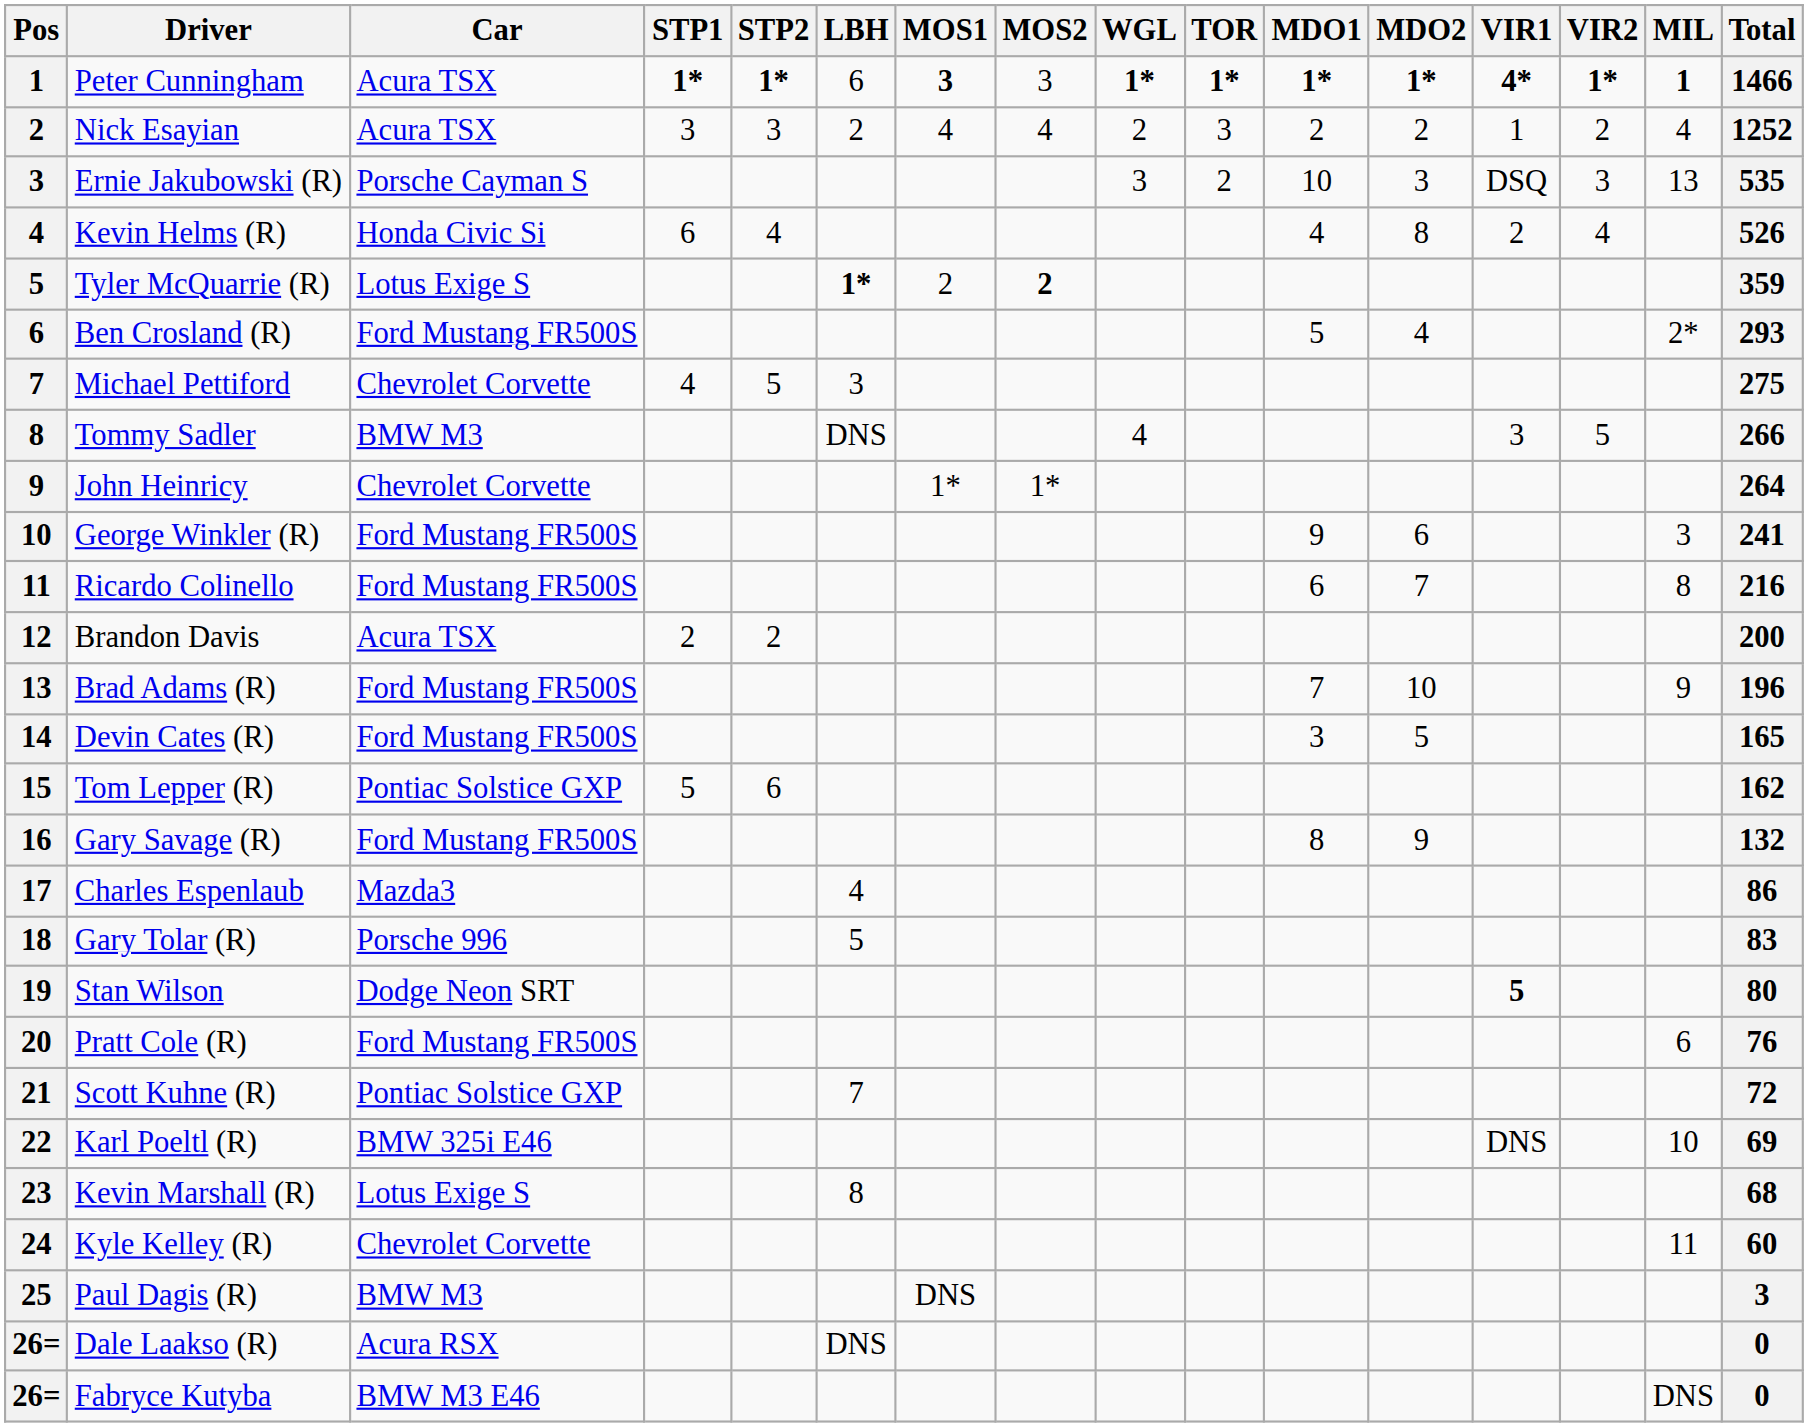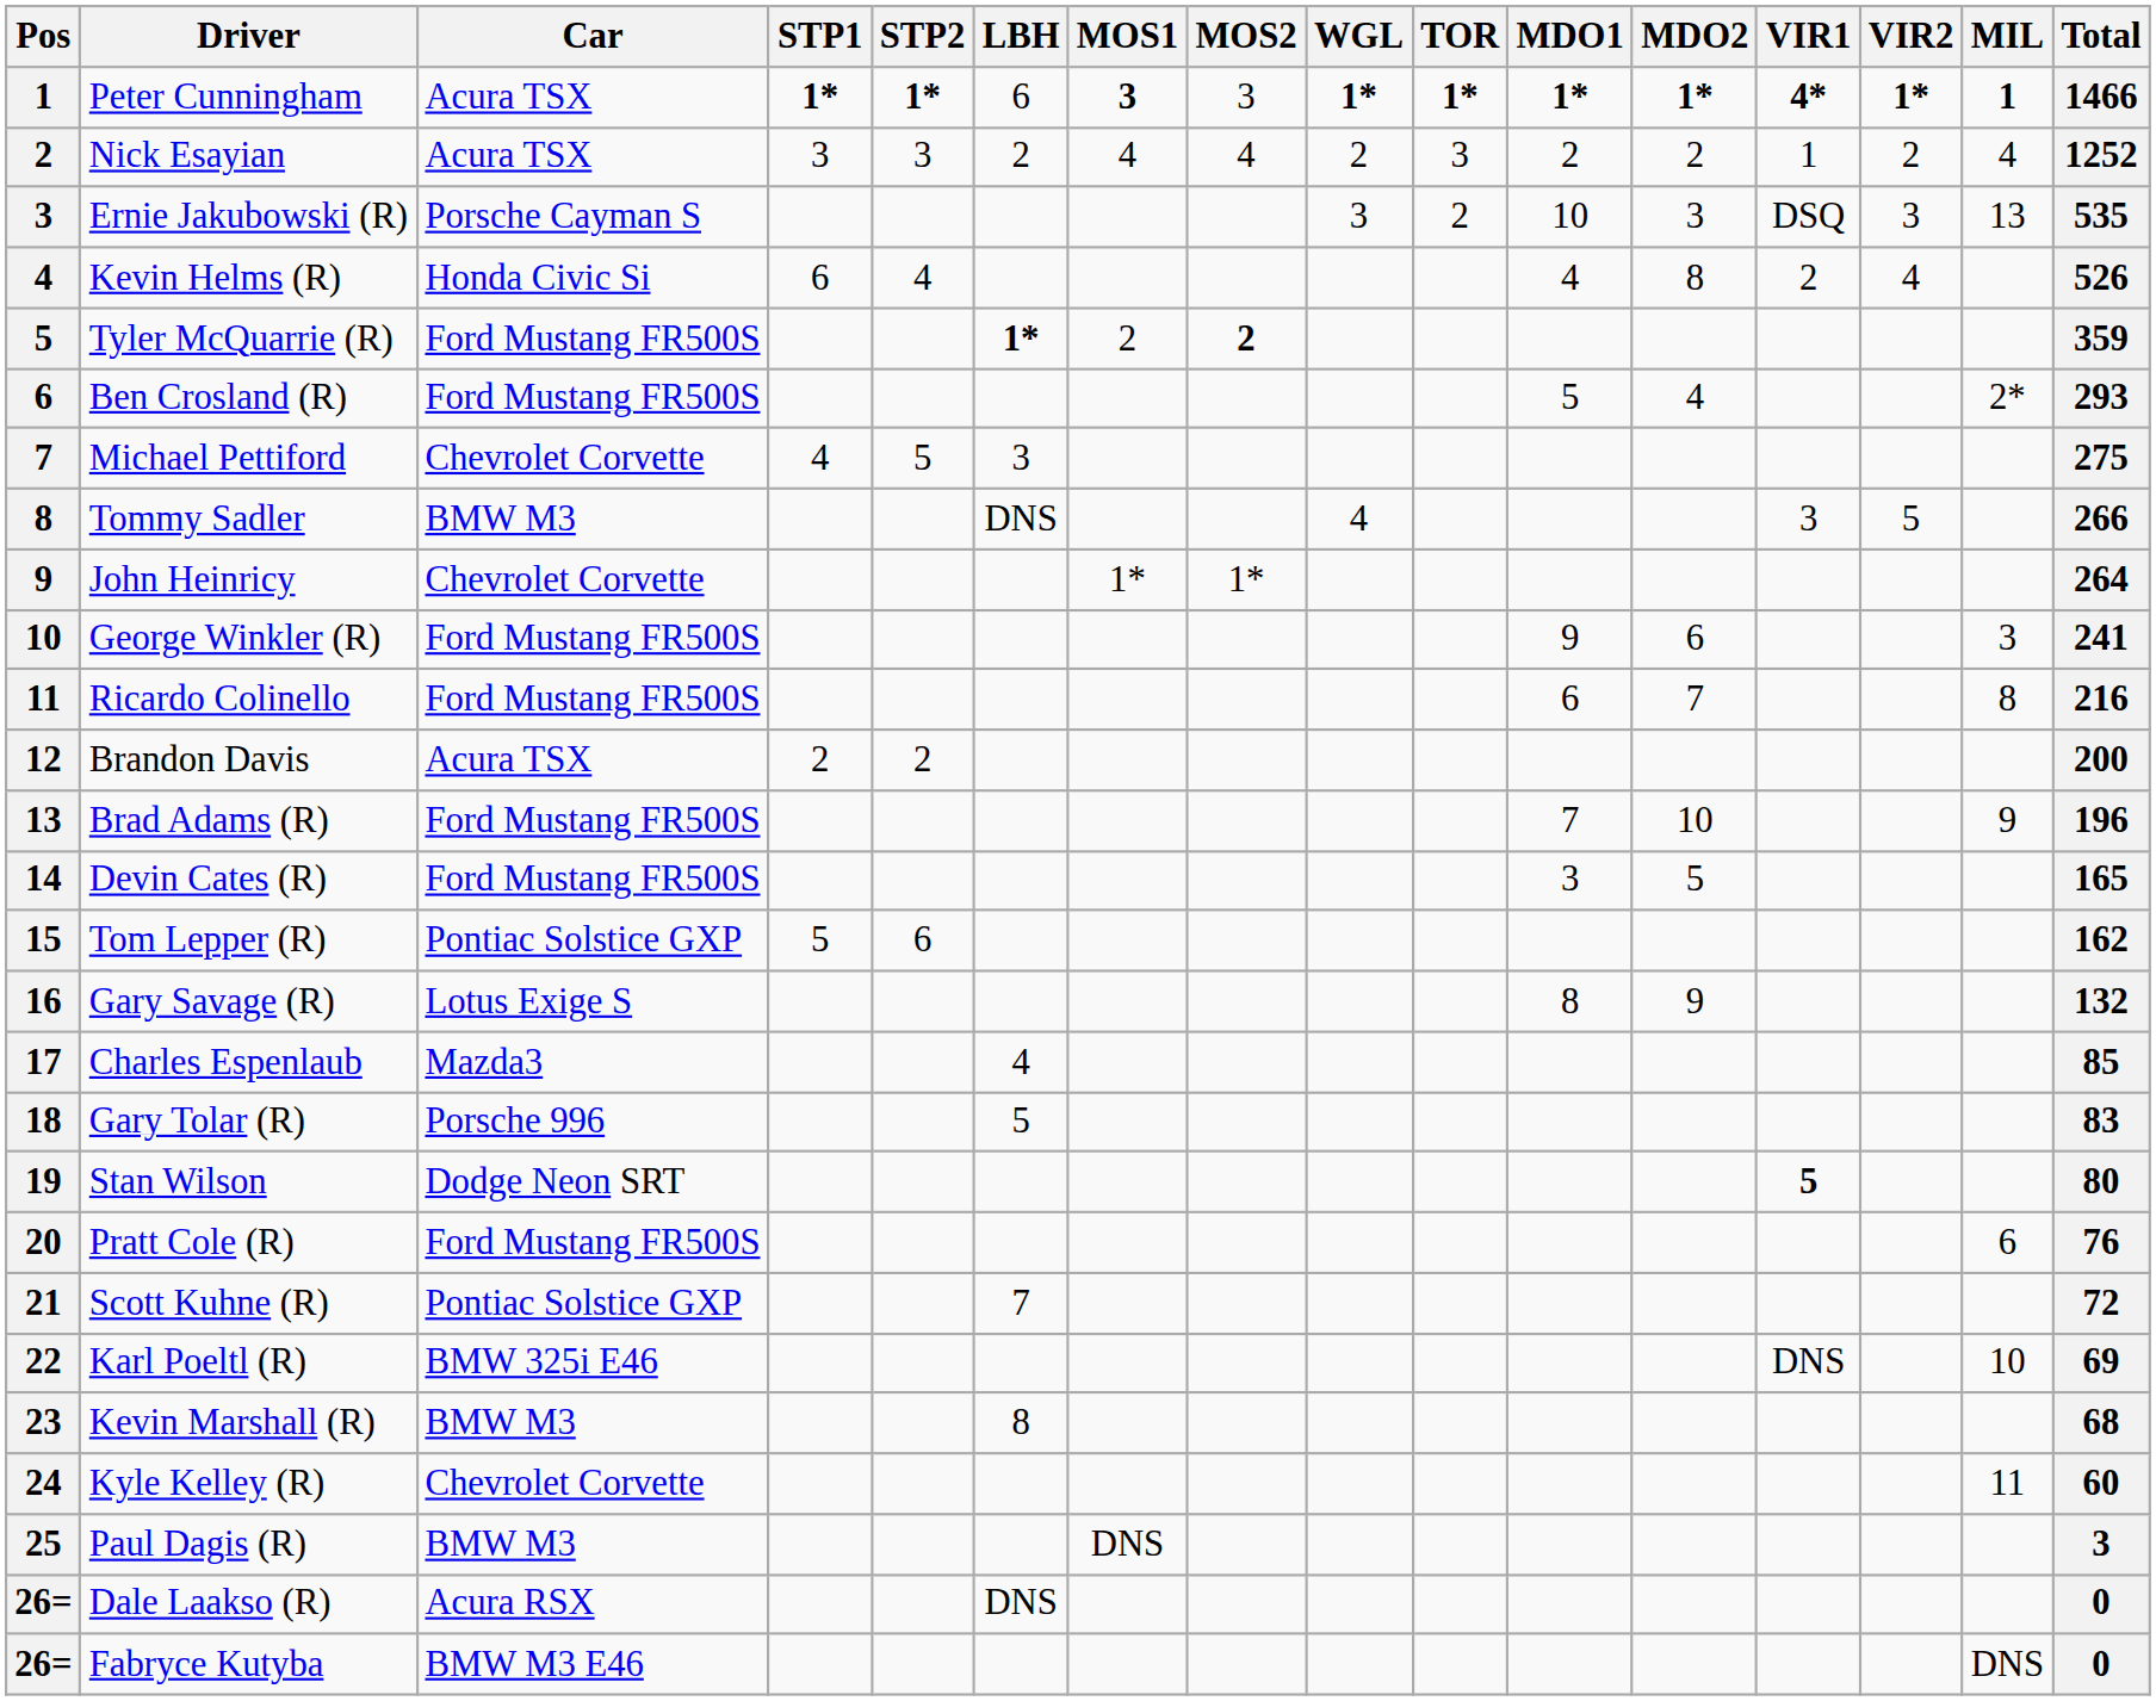 <table class="wikitable"  style="font-size: 90%;">
 <tr>
 <th>Pos</th>
 <th>Driver</th>
 <th>Car</th>
 <th>STP1</th>
 <th>STP2</th>
 <th>LBH</th>
 <th>MOS1</th>
 <th>MOS2</th>
 <th>WGL</th>
 <th>TOR</th>
 <th>MDO1</th>
 <th>MDO2</th>
 <th>VIR1</th>
 <th>VIR2</th>
 <th>MIL</th>
 <th>Total</th>
 </tr>
 <tr>
 <th>1</th>
 <td> <a href='#'>Peter Cunningham</a></td>
 <td><a href='#'>Acura TSX</a></td>
 <td align="center"><strong>1*</strong></td>
 <td align="center"><strong>1*</strong></td>
 <td align="center">6</td>
 <td align="center"><strong>3</strong></td>
 <td align="center">3</td>
 <td align="center"><strong>1*</strong></td>
 <td align="center"><strong>1*</strong></td>
 <td align="center"><strong>1*</strong></td>
 <td align="center"><strong>1*</strong></td>
 <td align="center"><strong>4*</strong></td>
 <td align="center"><strong>1*</strong></td>
 <td align="center"><strong>1</strong></td>
 <th>1466</th>
 </tr>
 <tr>
 <th>2</th>
 <td> <a href='#'>Nick Esayian</a></td>
 <td><a href='#'>Acura TSX</a></td>
 <td align="center">3</td>
 <td align="center">3</td>
 <td align="center">2</td>
 <td align="center">4</td>
 <td align="center">4</td>
 <td align="center">2</td>
 <td align="center">3</td>
 <td align="center">2</td>
 <td align="center">2</td>
 <td align="center">1</td>
 <td align="center">2</td>
 <td align="center">4</td>
 <th>1252</th>
 </tr>
 <tr>
 <th>3</th>
 <td> <a href='#'>Ernie Jakubowski</a> (R)</td>
 <td><a href='#'>Porsche Cayman S</a></td>
 <td align="center"></td>
 <td align="center"></td>
 <td align="center"></td>
 <td align="center"></td>
 <td align="center"></td>
 <td align="center">3</td>
 <td align="center">2</td>
 <td align="center">10</td>
 <td align="center">3</td>
 <td align="center">DSQ</td>
 <td align="center">3</td>
 <td align="center">13</td>
 <th>535</th>
 </tr>
 <tr>
 <th>4</th>
 <td> <a href='#'>Kevin Helms</a> (R)</td>
 <td><a href='#'>Honda Civic Si</a></td>
 <td align="center">6</td>
 <td align="center">4</td>
 <td align="center"></td>
 <td align="center"></td>
 <td align="center"></td>
 <td align="center"></td>
 <td align="center"></td>
 <td align="center">4</td>
 <td align="center">8</td>
 <td align="center">2</td>
 <td align="center">4</td>
 <td align="center"></td>
 <th>526</th>
 </tr>
 <tr>
 <th>5</th>
 <td> <a href='#'>Tyler McQuarrie</a> (R)</td>
-<td><a href='#'>Lotus Exige S</a></td>
+<td><a href='#'>Ford Mustang FR500S</a></td>
 <td align="center"></td>
 <td align="center"></td>
 <td align="center"><strong>1*</strong></td>
 <td align="center">2</td>
 <td align="center"><strong>2</strong></td>
 <td align="center"></td>
 <td align="center"></td>
 <td align="center"></td>
 <td align="center"></td>
 <td align="center"></td>
 <td align="center"></td>
 <td align="center"></td>
 <th>359</th>
 </tr>
 <tr>
 <th>6</th>
 <td> <a href='#'>Ben Crosland</a> (R)</td>
 <td><a href='#'>Ford Mustang FR500S</a></td>
 <td align="center"></td>
 <td align="center"></td>
 <td align="center"></td>
 <td align="center"></td>
 <td align="center"></td>
 <td align="center"></td>
 <td align="center"></td>
 <td align="center">5</td>
 <td align="center">4</td>
 <td align="center"></td>
 <td align="center"></td>
 <td align="center">2*</td>
 <th>293</th>
 </tr>
 <tr>
 <th>7</th>
 <td> <a href='#'>Michael Pettiford</a></td>
 <td><a href='#'>Chevrolet Corvette</a></td>
 <td align="center">4</td>
 <td align="center">5</td>
 <td align="center">3</td>
 <td align="center"></td>
 <td align="center"></td>
 <td align="center"></td>
 <td align="center"></td>
 <td align="center"></td>
 <td align="center"></td>
 <td align="center"></td>
 <td align="center"></td>
 <td align="center"></td>
 <th>275</th>
 </tr>
 <tr>
 <th>8</th>
 <td> <a href='#'>Tommy Sadler</a></td>
 <td><a href='#'>BMW M3</a></td>
 <td align="center"></td>
 <td align="center"></td>
 <td align="center">DNS</td>
 <td align="center"></td>
 <td align="center"></td>
 <td align="center">4</td>
 <td align="center"></td>
 <td align="center"></td>
 <td align="center"></td>
 <td align="center">3</td>
 <td align="center">5</td>
 <td align="center"></td>
 <th>266</th>
 </tr>
 <tr>
 <th>9</th>
 <td> <a href='#'>John Heinricy</a></td>
 <td><a href='#'>Chevrolet Corvette</a></td>
 <td align="center"></td>
 <td align="center"></td>
 <td align="center"></td>
 <td align="center">1*</td>
 <td align="center">1*</td>
 <td align="center"></td>
 <td align="center"></td>
 <td align="center"></td>
 <td align="center"></td>
 <td align="center"></td>
 <td align="center"></td>
 <td align="center"></td>
 <th>264</th>
 </tr>
 <tr>
 <th>10</th>
 <td> <a href='#'>George Winkler</a> (R)</td>
 <td><a href='#'>Ford Mustang FR500S</a></td>
 <td align="center"></td>
 <td align="center"></td>
 <td align="center"></td>
 <td align="center"></td>
 <td align="center"></td>
 <td align="center"></td>
 <td align="center"></td>
 <td align="center">9</td>
 <td align="center">6</td>
 <td align="center"></td>
 <td align="center"></td>
 <td align="center">3</td>
 <th>241</th>
 </tr>
 <tr>
 <th>11</th>
 <td> <a href='#'>Ricardo Colinello</a></td>
 <td><a href='#'>Ford Mustang FR500S</a></td>
 <td align="center"></td>
 <td align="center"></td>
 <td align="center"></td>
 <td align="center"></td>
 <td align="center"></td>
 <td align="center"></td>
 <td align="center"></td>
 <td align="center">6</td>
 <td align="center">7</td>
 <td align="center"></td>
 <td align="center"></td>
 <td align="center">8</td>
 <th>216</th>
 </tr>
 <tr>
 <th>12</th>
 <td> Brandon Davis</td>
 <td><a href='#'>Acura TSX</a></td>
 <td align="center">2</td>
 <td align="center">2</td>
 <td align="center"></td>
 <td align="center"></td>
 <td align="center"></td>
 <td align="center"></td>
 <td align="center"></td>
 <td align="center"></td>
 <td align="center"></td>
 <td align="center"></td>
 <td align="center"></td>
 <td align="center"></td>
 <th>200</th>
 </tr>
 <tr>
 <th>13</th>
 <td> <a href='#'>Brad Adams</a> (R)</td>
 <td><a href='#'>Ford Mustang FR500S</a></td>
 <td align="center"></td>
 <td align="center"></td>
 <td align="center"></td>
 <td align="center"></td>
 <td align="center"></td>
 <td align="center"></td>
 <td align="center"></td>
 <td align="center">7</td>
 <td align="center">10</td>
 <td align="center"></td>
 <td align="center"></td>
 <td align="center">9</td>
 <th>196</th>
 </tr>
 <tr>
 <th>14</th>
 <td> <a href='#'>Devin Cates</a> (R)</td>
 <td><a href='#'>Ford Mustang FR500S</a></td>
 <td align="center"></td>
 <td align="center"></td>
 <td align="center"></td>
 <td align="center"></td>
 <td align="center"></td>
 <td align="center"></td>
 <td align="center"></td>
 <td align="center">3</td>
 <td align="center">5</td>
 <td align="center"></td>
 <td align="center"></td>
 <td align="center"></td>
 <th>165</th>
 </tr>
 <tr>
 <th>15</th>
 <td> <a href='#'>Tom Lepper</a> (R)</td>
 <td><a href='#'>Pontiac Solstice GXP</a></td>
 <td align="center">5</td>
 <td align="center">6</td>
 <td align="center"></td>
 <td align="center"></td>
 <td align="center"></td>
 <td align="center"></td>
 <td align="center"></td>
 <td align="center"></td>
 <td align="center"></td>
 <td align="center"></td>
 <td align="center"></td>
 <td align="center"></td>
 <th>162</th>
 </tr>
 <tr>
 <th>16</th>
 <td> <a href='#'>Gary Savage</a> (R)</td>
-<td><a href='#'>Ford Mustang FR500S</a></td>
+<td><a href='#'>Lotus Exige S</a></td>
 <td align="center"></td>
 <td align="center"></td>
 <td align="center"></td>
 <td align="center"></td>
 <td align="center"></td>
 <td align="center"></td>
 <td align="center"></td>
 <td align="center">8</td>
 <td align="center">9</td>
 <td align="center"></td>
 <td align="center"></td>
 <td align="center"></td>
 <th>132</th>
 </tr>
 <tr>
 <th>17</th>
 <td> <a href='#'>Charles Espenlaub</a></td>
 <td><a href='#'>Mazda3</a></td>
 <td align="center"></td>
 <td align="center"></td>
 <td align="center">4</td>
 <td align="center"></td>
 <td align="center"></td>
 <td align="center"></td>
 <td align="center"></td>
 <td align="center"></td>
 <td align="center"></td>
 <td align="center"></td>
 <td align="center"></td>
 <td align="center"></td>
-<th>86</th>
+<th>85</th>
 </tr>
 <tr>
 <th>18</th>
 <td> <a href='#'>Gary Tolar</a> (R)</td>
 <td><a href='#'>Porsche 996</a></td>
 <td align="center"></td>
 <td align="center"></td>
 <td align="center">5</td>
 <td align="center"></td>
 <td align="center"></td>
 <td align="center"></td>
 <td align="center"></td>
 <td align="center"></td>
 <td align="center"></td>
 <td align="center"></td>
 <td align="center"></td>
 <td align="center"></td>
 <th>83</th>
 </tr>
 <tr>
 <th>19</th>
 <td> <a href='#'>Stan Wilson</a></td>
 <td><a href='#'>Dodge Neon</a> SRT</td>
 <td align="center"></td>
 <td align="center"></td>
 <td align="center"></td>
 <td align="center"></td>
 <td align="center"></td>
 <td align="center"></td>
 <td align="center"></td>
 <td align="center"></td>
 <td align="center"></td>
 <td align="center"><strong>5</strong></td>
 <td align="center"></td>
 <td align="center"></td>
 <th>80</th>
 </tr>
 <tr>
 <th>20</th>
 <td> <a href='#'>Pratt Cole</a> (R)</td>
 <td><a href='#'>Ford Mustang FR500S</a></td>
 <td align="center"></td>
 <td align="center"></td>
 <td align="center"></td>
 <td align="center"></td>
 <td align="center"></td>
 <td align="center"></td>
 <td align="center"></td>
 <td align="center"></td>
 <td align="center"></td>
 <td align="center"></td>
 <td align="center"></td>
 <td align="center">6</td>
 <th>76</th>
 </tr>
 <tr>
 <th>21</th>
 <td> <a href='#'>Scott Kuhne</a> (R)</td>
 <td><a href='#'>Pontiac Solstice GXP</a></td>
 <td align="center"></td>
 <td align="center"></td>
 <td align="center">7</td>
 <td align="center"></td>
 <td align="center"></td>
 <td align="center"></td>
 <td align="center"></td>
 <td align="center"></td>
 <td align="center"></td>
 <td align="center"></td>
 <td align="center"></td>
 <td align="center"></td>
 <th>72</th>
 </tr>
 <tr>
 <th>22</th>
 <td> <a href='#'>Karl Poeltl</a> (R)</td>
 <td><a href='#'>BMW 325i E46</a></td>
 <td align="center"></td>
 <td align="center"></td>
 <td align="center"></td>
 <td align="center"></td>
 <td align="center"></td>
 <td align="center"></td>
 <td align="center"></td>
 <td align="center"></td>
 <td align="center"></td>
 <td align="center">DNS</td>
 <td align="center"></td>
 <td align="center">10</td>
 <th>69</th>
 </tr>
 <tr>
 <th>23</th>
 <td> <a href='#'>Kevin Marshall</a> (R)</td>
-<td><a href='#'>Lotus Exige S</a></td>
+<td><a href='#'>BMW M3</a></td>
 <td align="center"></td>
 <td align="center"></td>
 <td align="center">8</td>
 <td align="center"></td>
 <td align="center"></td>
 <td align="center"></td>
 <td align="center"></td>
 <td align="center"></td>
 <td align="center"></td>
 <td align="center"></td>
 <td align="center"></td>
 <td align="center"></td>
 <th>68</th>
 </tr>
 <tr>
 <th>24</th>
 <td> <a href='#'>Kyle Kelley</a> (R)</td>
 <td><a href='#'>Chevrolet Corvette</a></td>
 <td align="center"></td>
 <td align="center"></td>
 <td align="center"></td>
 <td align="center"></td>
 <td align="center"></td>
 <td align="center"></td>
 <td align="center"></td>
 <td align="center"></td>
 <td align="center"></td>
 <td align="center"></td>
 <td align="center"></td>
 <td align="center">11</td>
 <th>60</th>
 </tr>
 <tr>
 <th>25</th>
 <td> <a href='#'>Paul Dagis</a> (R)</td>
 <td><a href='#'>BMW M3</a></td>
 <td align="center"></td>
 <td align="center"></td>
 <td align="center"></td>
 <td align="center">DNS</td>
 <td align="center"></td>
 <td align="center"></td>
 <td align="center"></td>
 <td align="center"></td>
 <td align="center"></td>
 <td align="center"></td>
 <td align="center"></td>
 <td align="center"></td>
 <th>3</th>
 </tr>
 <tr>
 <th>26=</th>
 <td> <a href='#'>Dale Laakso</a> (R)</td>
 <td><a href='#'>Acura RSX</a></td>
 <td align="center"></td>
 <td align="center"></td>
 <td align="center">DNS</td>
 <td align="center"></td>
 <td align="center"></td>
 <td align="center"></td>
 <td align="center"></td>
 <td align="center"></td>
 <td align="center"></td>
 <td align="center"></td>
 <td align="center"></td>
 <td align="center"></td>
 <th>0</th>
 </tr>
 <tr>
 <th>26=</th>
 <td> <a href='#'>Fabryce Kutyba</a></td>
 <td><a href='#'>BMW M3 E46</a></td>
 <td align="center"></td>
 <td align="center"></td>
 <td align="center"></td>
 <td align="center"></td>
 <td align="center"></td>
 <td align="center"></td>
 <td align="center"></td>
 <td align="center"></td>
 <td align="center"></td>
 <td align="center"></td>
 <td align="center"></td>
 <td align="center">DNS</td>
 <th>0</th>
 </tr>
 </table>
